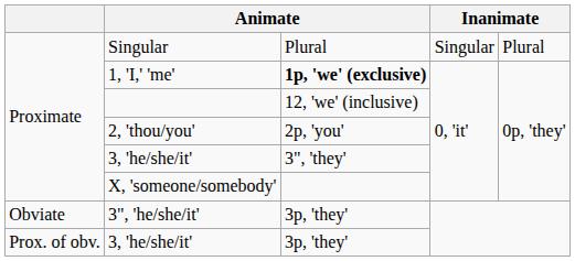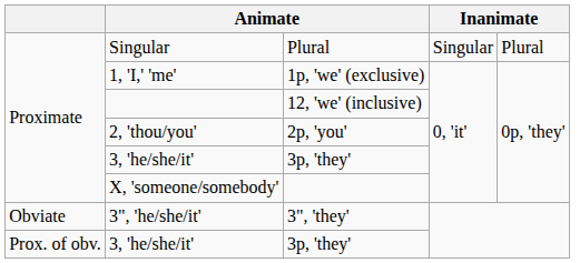 <table class="wikitable">
 <tr>
 <th></th>
 <th colspan="2">Animate</th>
 <th colspan="2">Inanimate</th>
 </tr>
 <tr>
 <td rowspan="6">Proximate</td>
 <td>Singular</td>
 <td>Plural</td>
 <td>Singular</td>
 <td>Plural</td>
 </tr>
 <tr>
 <td>1, 'I,' 'me'</td>
-<td><strong>1p, 'we' (exclusive)</strong></td>
+<td>1p, 'we' (exclusive)</td>
 <td rowspan="5">0, 'it'</td>
 <td rowspan="5">0p, 'they'</td>
 </tr>
 <tr>
 <td></td>
 <td>12, 'we' (inclusive)</td>
 </tr>
 <tr>
 <td>2, 'thou/you'</td>
 <td>2p, 'you'</td>
 </tr>
 <tr>
 <td>3, 'he/she/it'</td>
-<td>3", 'they'</td>
+<td>3p, 'they'</td>
 </tr>
 <tr>
 <td>X, 'someone/somebody'</td>
 <td></td>
 </tr>
 <tr>
 <td>Obviate</td>
 <td>3", 'he/she/it'</td>
-<td>3p, 'they'</td>
+<td>3", 'they'</td>
 <td rowspan="2" colspan="2"></td>
 </tr>
 <tr>
 <td>Prox. of obv.</td>
 <td>3, 'he/she/it'</td>
 <td>3p, 'they'</td>
 </tr>
 </table>
